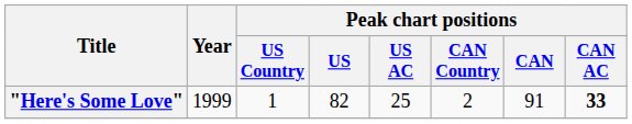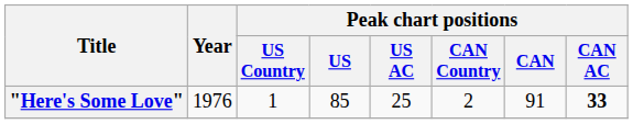 <table class="wikitable plainrowheaders" style="text-align:center;">
 <tr>
 <th scope="col" rowspan="2">Title</th>
 <th scope="col" rowspan="2">Year</th>
 <th scope="col" colspan="6">Peak chart positions</th>
 </tr>
 <tr>
 <th scope="col" style="width:3em;font-size:90%;"><a href='#'>US<br>Country</a><br></th>
 <th scope="col" style="width:3em;font-size:90%;"><a href='#'>US</a><br></th>
 <th scope="col" style="width:3em;font-size:90%;"><a href='#'>US<br>AC</a><br></th>
 <th scope="col" style="width:3em;font-size:90%;"><a href='#'>CAN<br>Country</a><br></th>
 <th scope="col" style="width:3em;font-size:90%;"><a href='#'>CAN</a><br></th>
 <th scope="col" style="width:3em;font-size:90%;"><a href='#'>CAN<br>AC</a><br></th>
 </tr>
 <tr>
 <th scope = "row">"<a href='#'>Here's Some Love</a>"</th>
-<td>1999</td>
+<td>1976</td>
 <td>1</td>
-<td>82</td>
+<td>85</td>
 <td>25</td>
 <td>2</td>
 <td>91</td>
 <td><strong>33</strong></td>
 </tr>
 <tr>
 </tr>
 </table>
